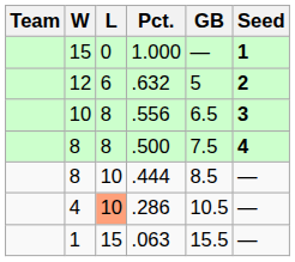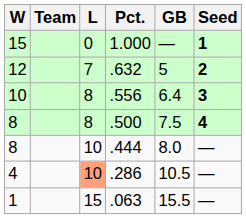 <table class=wikitable>
 <tr>
+<th>W</th>
 <th>Team</th>
-<th>W</th>
 <th>L</th>
 <th>Pct.</th>
 <th>GB</th>
 <th>Seed</th>
 </tr>
 <tr bgcolor=ccffcc>
+<td>15</td>
 <td></td>
-<td>15</td>
 <td>0</td>
 <td>1.000</td>
 <td>—</td>
 <td><strong>1</strong></td>
 </tr>
 <tr bgcolor=ccffcc>
+<td>12</td>
 <td></td>
-<td>12</td>
-<td>6</td>
+<td>7</td>
 <td>.632</td>
 <td>5</td>
 <td><strong>2</strong></td>
 </tr>
 <tr bgcolor=ccffcc>
+<td>10</td>
 <td></td>
-<td>10</td>
 <td>8</td>
 <td>.556</td>
-<td>6.5</td>
+<td>6.4</td>
 <td><strong>3</strong></td>
 </tr>
 <tr bgcolor=ccffcc>
+<td>8</td>
 <td></td>
-<td>8</td>
 <td>8</td>
 <td>.500</td>
 <td>7.5</td>
 <td><strong>4</strong></td>
 </tr>
 <tr>
+<td>8</td>
 <td></td>
-<td>8</td>
 <td>10</td>
 <td>.444</td>
-<td>8.5</td>
+<td>8.0</td>
 <td>—</td>
 </tr>
 <tr>
+<td>4</td>
 <td></td>
-<td>4</td>
 <td style="background: lightsalmon;">10</td>
 <td>.286</td>
 <td>10.5</td>
 <td>—</td>
 </tr>
 <tr>
+<td>1</td>
 <td></td>
-<td>1</td>
 <td>15</td>
 <td>.063</td>
 <td>15.5</td>
 <td>—</td>
 </tr>
 </table>
